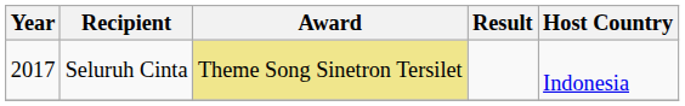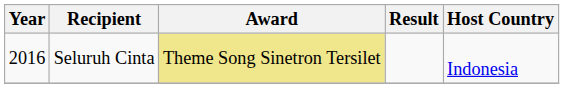 <table class="wikitable">
 <tr>
 <th>Year</th>
 <th>Recipient</th>
 <th>Award</th>
 <th>Result</th>
 <th>Host Country</th>
 </tr>
 <tr>
-<td rowspan="1">2017</td>
+<td rowspan="1">2016</td>
 <td rowspan="1">Seluruh Cinta</td>
 <td rowspan="1" style="background: khaki;">Theme Song Sinetron Tersilet</td>
 <td></td>
 <td rowspan="1"> <br> <a href='#'>Indonesia</a></td>
 </tr>
 <tr>
 </tr>
 </table>
